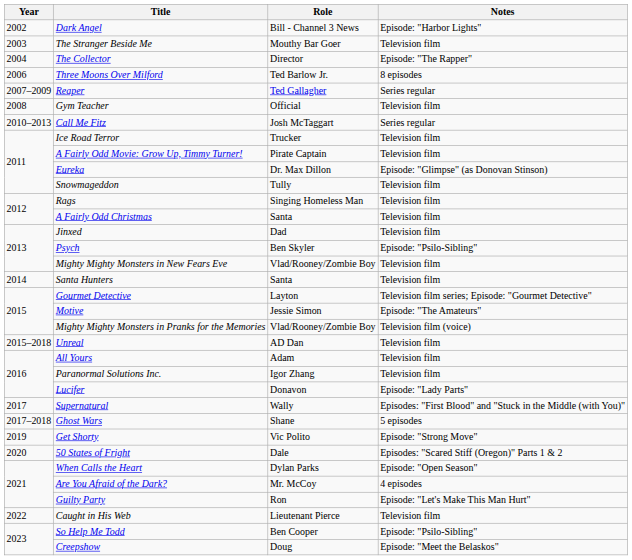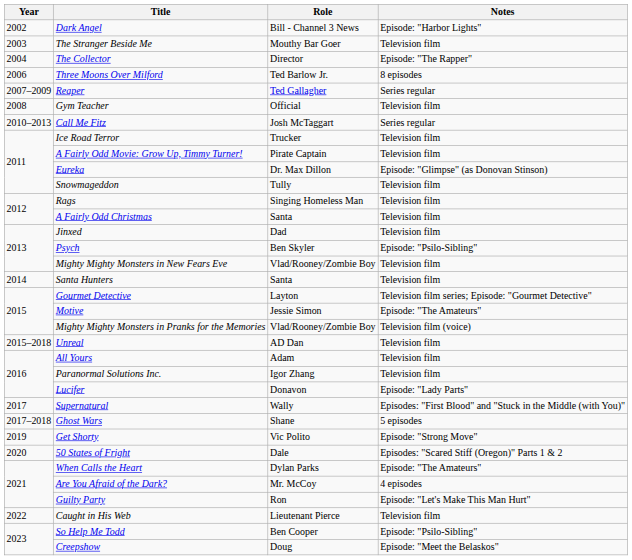 <table class="wikitable sortable">
 <tr>
 <th>Year</th>
 <th>Title</th>
 <th>Role</th>
 <th>Notes</th>
 </tr>
 <tr>
 <td>2002</td>
 <td><em><a href='#'>Dark Angel</a></em></td>
 <td>Bill - Channel 3 News</td>
 <td>Episode: "Harbor Lights"</td>
 </tr>
 <tr>
 <td>2003</td>
 <td><em>The Stranger Beside Me</em></td>
 <td>Mouthy Bar Goer</td>
 <td>Television film</td>
 </tr>
 <tr>
 <td>2004</td>
 <td><em><a href='#'>The Collector</a></em></td>
 <td>Director</td>
 <td>Episode: "The Rapper"</td>
 </tr>
 <tr>
 <td>2006</td>
 <td><em><a href='#'>Three Moons Over Milford</a></em></td>
 <td>Ted Barlow Jr.</td>
 <td>8 episodes</td>
 </tr>
 <tr>
 <td>2007–2009</td>
 <td><em><a href='#'>Reaper</a></em></td>
 <td><a href='#'>Ted Gallagher</a></td>
 <td>Series regular</td>
 </tr>
 <tr>
 <td>2008</td>
 <td><em>Gym Teacher</em></td>
 <td>Official</td>
 <td>Television film</td>
 </tr>
 <tr>
 <td>2010–2013</td>
 <td><em><a href='#'>Call Me Fitz</a></em></td>
 <td>Josh McTaggart</td>
 <td>Series regular</td>
 </tr>
 <tr>
 <td rowspan="4">2011</td>
 <td><em>Ice Road Terror</em></td>
 <td>Trucker</td>
 <td>Television film</td>
 </tr>
 <tr>
 <td><em><a href='#'>A Fairly Odd Movie: Grow Up, Timmy Turner!</a></em></td>
 <td>Pirate Captain</td>
 <td>Television film</td>
 </tr>
 <tr>
 <td><em><a href='#'>Eureka</a></em></td>
 <td>Dr. Max Dillon</td>
 <td>Episode: "Glimpse" (as Donovan Stinson)</td>
 </tr>
 <tr>
 <td><em>Snowmageddon</em></td>
 <td>Tully</td>
 <td>Television film</td>
 </tr>
 <tr>
 <td rowspan="2">2012</td>
 <td><em>Rags</em></td>
 <td>Singing Homeless Man</td>
 <td>Television film</td>
 </tr>
 <tr>
 <td><em><a href='#'>A Fairly Odd Christmas</a></em></td>
 <td>Santa</td>
 <td>Television film</td>
 </tr>
 <tr>
 <td rowspan="3">2013</td>
 <td><em>Jinxed</em></td>
 <td>Dad</td>
 <td>Television film</td>
 </tr>
 <tr>
 <td><em><a href='#'>Psych</a></em></td>
 <td>Ben Skyler</td>
 <td>Episode: "Psilo-Sibling"</td>
 </tr>
 <tr>
 <td><em>Mighty Mighty Monsters in New Fears Eve</em></td>
 <td>Vlad/Rooney/Zombie Boy</td>
 <td>Television film</td>
 </tr>
 <tr>
 <td>2014</td>
 <td><em>Santa Hunters</em></td>
 <td>Santa</td>
 <td>Television film</td>
 </tr>
 <tr>
 <td rowspan="3">2015</td>
 <td><em><a href='#'>Gourmet Detective</a></em></td>
 <td>Layton</td>
 <td>Television film series; Episode: "Gourmet Detective"</td>
 </tr>
 <tr>
 <td><em><a href='#'>Motive</a></em></td>
 <td>Jessie Simon</td>
 <td>Episode: "The Amateurs"</td>
 </tr>
 <tr>
 <td><em>Mighty Mighty Monsters in Pranks for the Memories</em></td>
 <td>Vlad/Rooney/Zombie Boy</td>
 <td>Television film (voice)</td>
 </tr>
 <tr>
 <td>2015–2018</td>
 <td><em><a href='#'>Unreal</a></em></td>
 <td>AD Dan</td>
 <td>Television film</td>
 </tr>
 <tr>
 <td rowspan="3">2016</td>
 <td><em><a href='#'>All Yours</a></em></td>
 <td>Adam</td>
 <td>Television film</td>
 </tr>
 <tr>
 <td><em>Paranormal Solutions Inc.</em></td>
 <td>Igor Zhang</td>
 <td>Television film</td>
 </tr>
 <tr>
 <td><em><a href='#'>Lucifer</a></em></td>
 <td>Donavon</td>
 <td>Episode: "Lady Parts"</td>
 </tr>
 <tr>
 <td>2017</td>
 <td><em><a href='#'>Supernatural</a></em></td>
 <td>Wally</td>
 <td>Episodes: "First Blood" and "Stuck in the Middle (with You)"</td>
 </tr>
 <tr>
 <td>2017–2018</td>
 <td><em><a href='#'>Ghost Wars</a></em></td>
 <td>Shane</td>
 <td>5 episodes</td>
 </tr>
 <tr>
 <td>2019</td>
 <td><em><a href='#'>Get Shorty</a></em></td>
 <td>Vic Polito</td>
 <td>Episode: "Strong Move"</td>
 </tr>
 <tr>
 <td>2020</td>
 <td><em><a href='#'>50 States of Fright</a></em></td>
 <td>Dale</td>
 <td>Episodes: "Scared Stiff (Oregon)" Parts 1 & 2</td>
 </tr>
 <tr>
 <td rowspan="3">2021</td>
 <td><em><a href='#'>When Calls the Heart</a></em></td>
 <td>Dylan Parks</td>
-<td>Episode: "Open Season"</td>
+<td>Episode: "The Amateurs"</td>
 </tr>
 <tr>
 <td><em><a href='#'>Are You Afraid of the Dark?</a></em></td>
 <td>Mr. McCoy</td>
 <td>4 episodes</td>
 </tr>
 <tr>
 <td><em><a href='#'>Guilty Party</a></em></td>
 <td>Ron</td>
 <td>Episode: "Let's Make This Man Hurt"</td>
 </tr>
 <tr>
 <td>2022</td>
 <td><em>Caught in His Web</em></td>
 <td>Lieutenant Pierce</td>
 <td>Television film</td>
 </tr>
 <tr>
 <td rowspan="2">2023</td>
 <td><em><a href='#'>So Help Me Todd</a></em></td>
 <td>Ben Cooper</td>
 <td>Episode: "Psilo-Sibling"</td>
 </tr>
 <tr>
 <td><em><a href='#'>Creepshow</a></em></td>
 <td>Doug</td>
 <td>Episode: "Meet the Belaskos"</td>
 </tr>
 </table>
